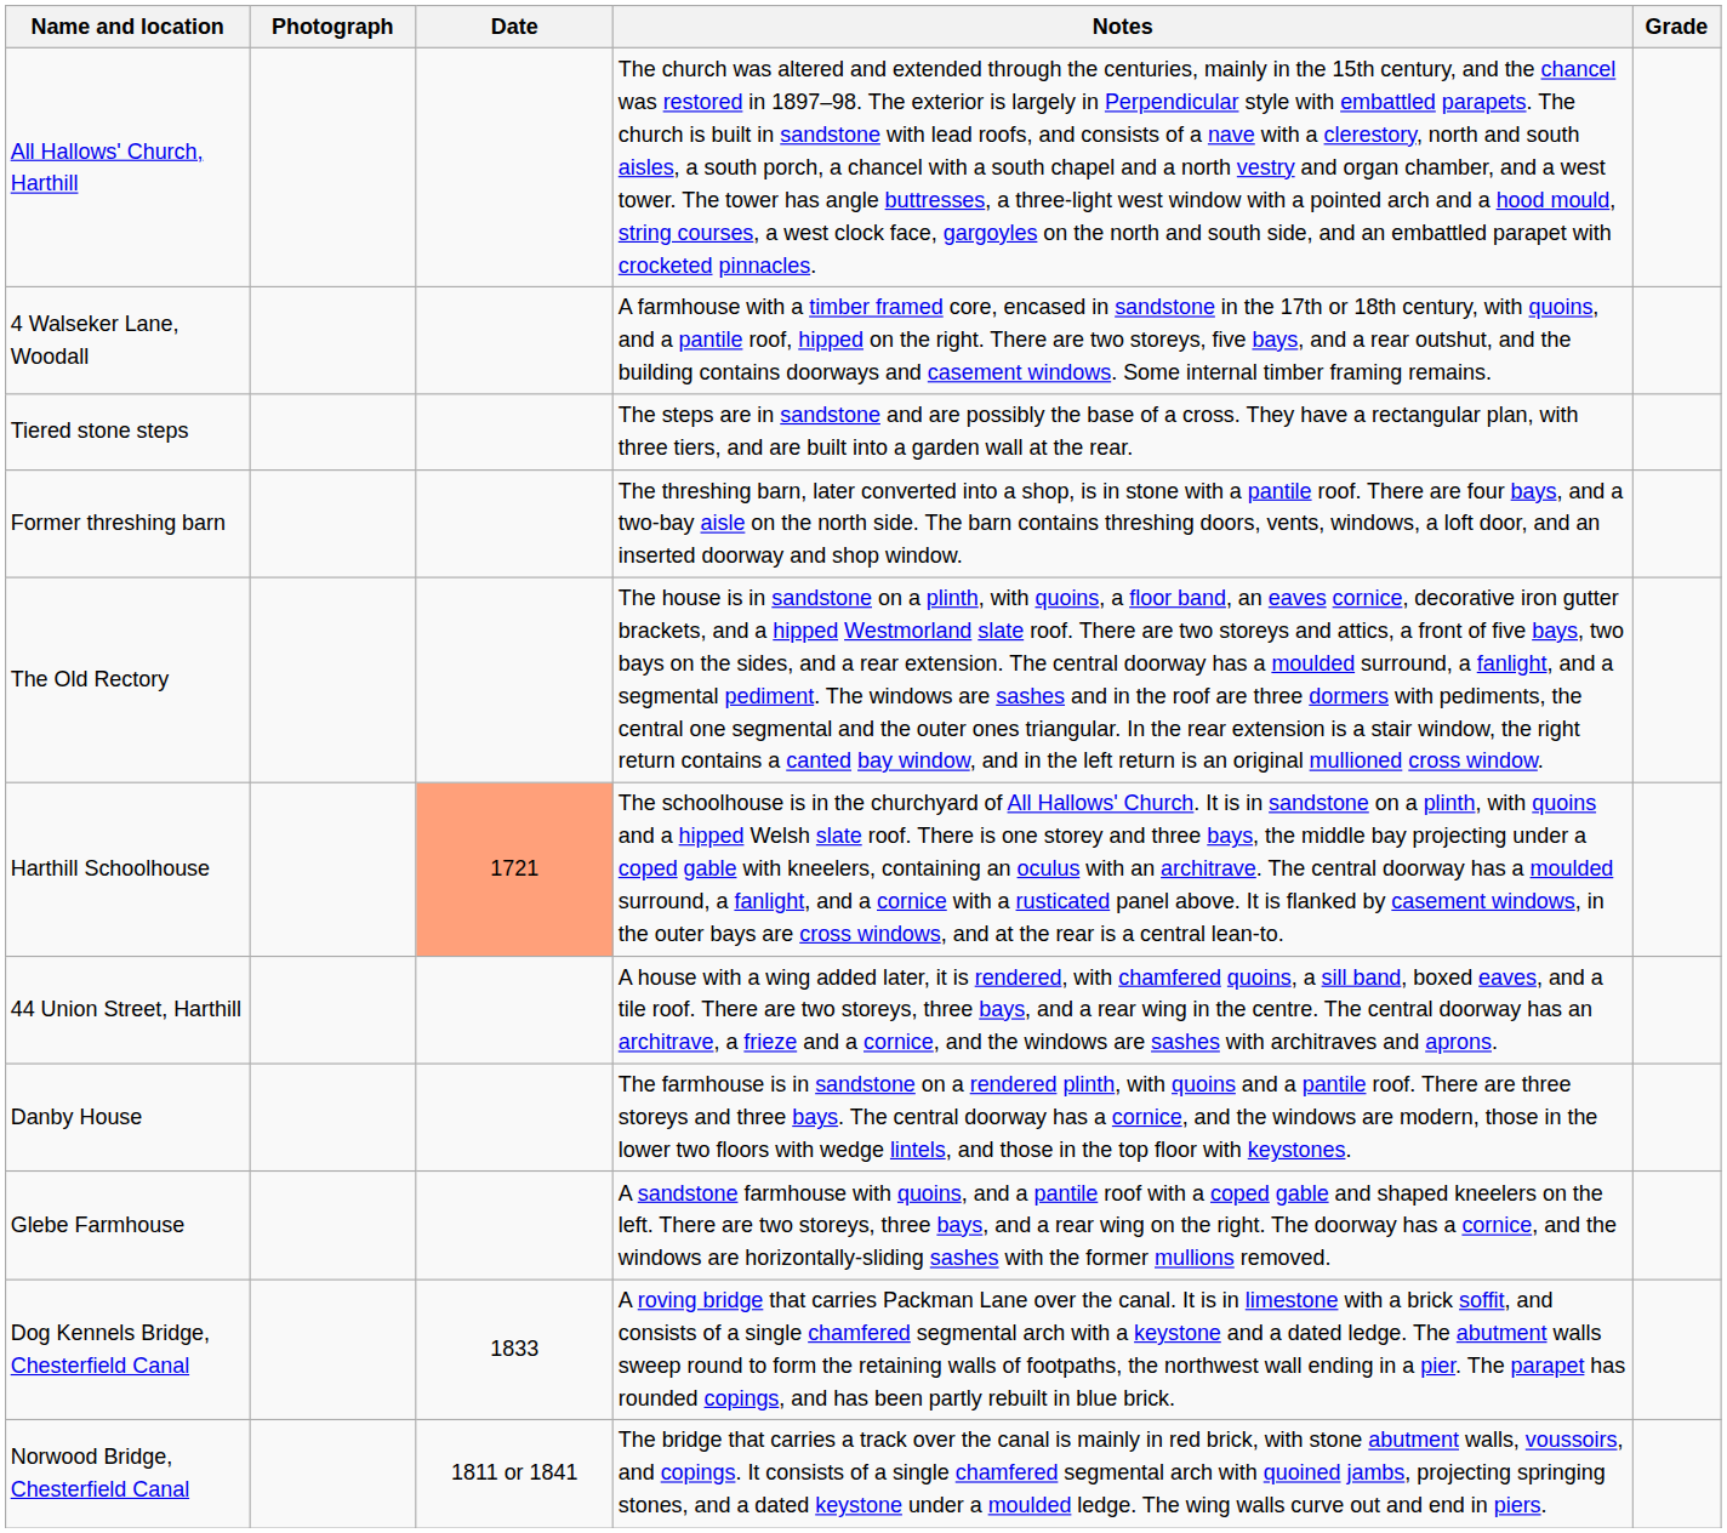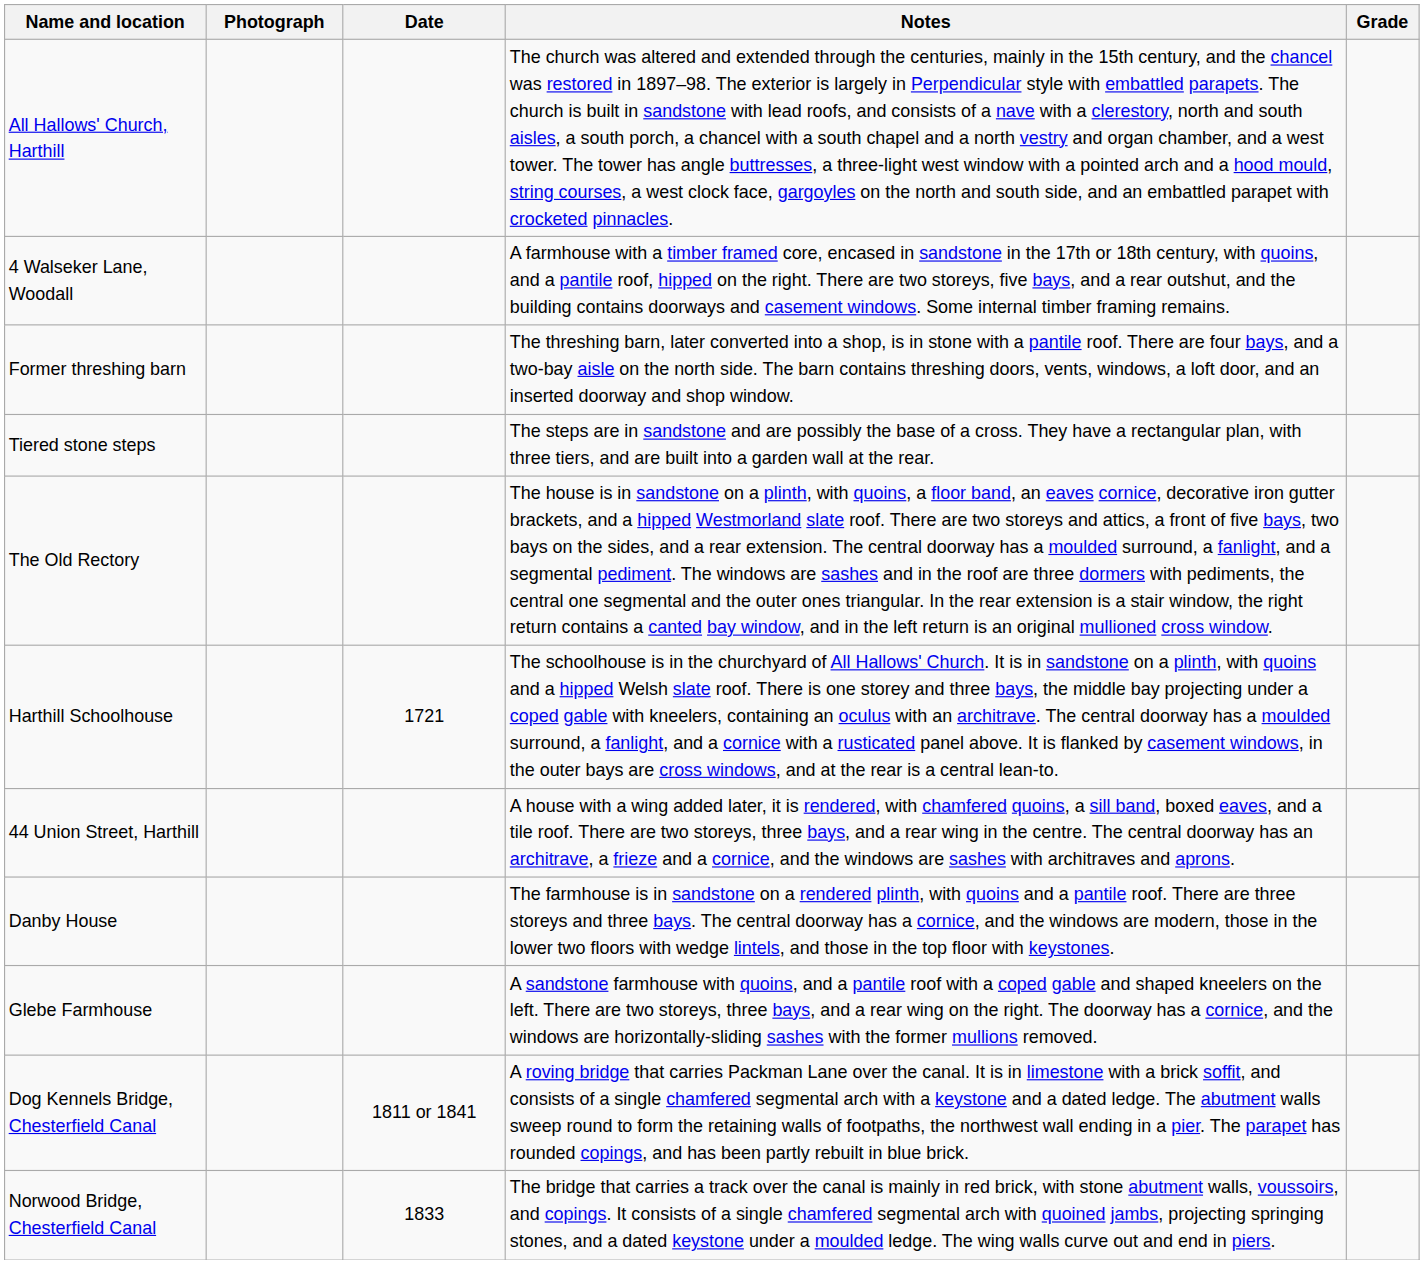 <table class="wikitable sortable plainrowheaders" style="width:100%; border:0; text-align:left; line-height:150%;">
 <tr>
 <th scope="col"  style="width:150px">Name and location</th>
 <th scope="col"  style="width:100px" class="unsortable">Photograph</th>
 <th scope="col"  style="width:120px">Date</th>
 <th scope="col"  style="width:650px" class="unsortable">Notes</th>
 <th scope="col"  style="width:50px">Grade</th>
 </tr>
 <tr>
 <td><a href='#'>All Hallows' Church, Harthill</a><br><small></small></td>
 <td></td>
 <td align="center"></td>
 <td>The church was altered and extended through the centuries, mainly in the 15th century, and the <a href='#'>chancel</a> was <a href='#'>restored</a> in 1897–98.  The exterior is largely in <a href='#'>Perpendicular</a> style with <a href='#'>embattled</a> <a href='#'>parapets</a>.  The church is built in <a href='#'>sandstone</a> with lead roofs, and consists of a <a href='#'>nave</a> with a <a href='#'>clerestory</a>, north and south <a href='#'>aisles</a>, a south porch, a chancel with a south chapel and a north <a href='#'>vestry</a> and organ chamber, and a west tower.  The tower has angle <a href='#'>buttresses</a>, a three-light west window with a pointed arch and a <a href='#'>hood mould</a>, <a href='#'>string courses</a>, a west clock face, <a href='#'>gargoyles</a> on the north and south side, and an embattled parapet with <a href='#'>crocketed</a> <a href='#'>pinnacles</a>.</td>
 <td align="center" ></td>
 </tr>
 <tr>
 <td>4 Walseker Lane, Woodall<br><small></small></td>
 <td></td>
 <td align="center"></td>
 <td>A farmhouse with a <a href='#'>timber framed</a> core, encased in <a href='#'>sandstone</a> in the 17th or 18th century, with <a href='#'>quoins</a>, and a <a href='#'>pantile</a> roof, <a href='#'>hipped</a> on the right.  There are two storeys, five <a href='#'>bays</a>, and a rear outshut, and the building contains doorways and <a href='#'>casement windows</a>.  Some internal timber framing remains.</td>
 <td align="center" ></td>
 </tr>
 <tr>
+<td>Former threshing barn<br><small></small></td>
+<td></td>
+<td align="center"></td>
+<td>The threshing barn, later converted into a shop, is in stone with a <a href='#'>pantile</a> roof.  There are four <a href='#'>bays</a>, and a two-bay <a href='#'>aisle</a> on the north side.  The barn contains threshing doors, vents, windows, a loft door, and an inserted doorway and shop window.</td>
+<td align="center" ></td>
+</tr>
+<tr>
 <td>Tiered stone steps<br><small></small></td>
 <td></td>
 <td align="center"></td>
 <td>The steps are in <a href='#'>sandstone</a> and are possibly the base of a cross.  They have a rectangular plan, with three tiers, and are built into a garden wall at the rear.</td>
-<td align="center" ></td>
-</tr>
-<tr>
-<td>Former threshing barn<br><small></small></td>
-<td></td>
-<td align="center"></td>
-<td>The threshing barn, later converted into a shop, is in stone with a <a href='#'>pantile</a> roof.  There are four <a href='#'>bays</a>, and a two-bay <a href='#'>aisle</a> on the north side.  The barn contains threshing doors, vents, windows, a loft door, and an inserted doorway and shop window.</td>
 <td align="center" ></td>
 </tr>
 <tr>
 <td>The Old Rectory<br><small></small></td>
 <td></td>
 <td align="center"></td>
 <td>The house is in <a href='#'>sandstone</a> on a <a href='#'>plinth</a>, with <a href='#'>quoins</a>, a <a href='#'>floor band</a>, an <a href='#'>eaves</a> <a href='#'>cornice</a>, decorative iron gutter brackets, and a <a href='#'>hipped</a> <a href='#'>Westmorland</a> <a href='#'>slate</a> roof.  There are two storeys and attics, a front of five <a href='#'>bays</a>, two bays on the sides, and a rear extension.  The central doorway has a <a href='#'>moulded</a> surround, a <a href='#'>fanlight</a>, and a segmental <a href='#'>pediment</a>.  The windows are <a href='#'>sashes</a> and in the roof are three <a href='#'>dormers</a> with pediments, the central one segmental and the outer ones triangular.  In the rear extension is a stair window, the right return contains a <a href='#'>canted</a> <a href='#'>bay window</a>, and in the left return is an original <a href='#'>mullioned</a> <a href='#'>cross window</a>.</td>
 <td align="center" ></td>
 </tr>
 <tr>
 <td>Harthill Schoolhouse<br><small></small></td>
 <td></td>
-<td align="center" style="background: lightsalmon;">1721</td>
+<td align="center">1721</td>
 <td>The schoolhouse is in the churchyard of <a href='#'>All Hallows' Church</a>.  It is in <a href='#'>sandstone</a> on a <a href='#'>plinth</a>, with <a href='#'>quoins</a> and a <a href='#'>hipped</a> Welsh <a href='#'>slate</a> roof.  There is one storey and three <a href='#'>bays</a>, the middle bay projecting under a <a href='#'>coped</a> <a href='#'>gable</a> with kneelers, containing an <a href='#'>oculus</a> with an <a href='#'>architrave</a>. The central doorway has a <a href='#'>moulded</a> surround, a <a href='#'>fanlight</a>, and a <a href='#'>cornice</a> with a <a href='#'>rusticated</a> panel above.  It is flanked by <a href='#'>casement windows</a>, in the outer bays are <a href='#'>cross windows</a>, and at the rear is a central lean-to.</td>
 <td align="center" ></td>
 </tr>
 <tr>
 <td>44 Union Street, Harthill<br><small></small></td>
 <td></td>
 <td align="center"></td>
 <td>A house with a wing added later, it is <a href='#'>rendered</a>, with <a href='#'>chamfered</a> <a href='#'>quoins</a>, a <a href='#'>sill band</a>, boxed <a href='#'>eaves</a>, and a tile roof.  There are two storeys, three <a href='#'>bays</a>, and a rear wing in the centre.  The central doorway has an <a href='#'>architrave</a>, a <a href='#'>frieze</a> and a <a href='#'>cornice</a>, and the windows are <a href='#'>sashes</a> with architraves and <a href='#'>aprons</a>.</td>
 <td align="center" ></td>
 </tr>
 <tr>
 <td>Danby House<br><small></small></td>
 <td></td>
 <td align="center"></td>
 <td>The farmhouse is in <a href='#'>sandstone</a> on a <a href='#'>rendered</a> <a href='#'>plinth</a>, with <a href='#'>quoins</a> and a <a href='#'>pantile</a> roof.  There are three storeys and three <a href='#'>bays</a>.  The central doorway has a <a href='#'>cornice</a>, and the windows are modern, those in the lower two floors with wedge <a href='#'>lintels</a>, and those in the top floor with <a href='#'>keystones</a>.</td>
 <td align="center" ></td>
 </tr>
 <tr>
 <td>Glebe Farmhouse<br><small></small></td>
 <td></td>
 <td align="center"></td>
 <td>A <a href='#'>sandstone</a> farmhouse with <a href='#'>quoins</a>, and a <a href='#'>pantile</a> roof with a <a href='#'>coped</a> <a href='#'>gable</a> and shaped kneelers on the left.  There are two storeys, three <a href='#'>bays</a>, and a rear wing on the right.  The doorway has a <a href='#'>cornice</a>, and the windows are horizontally-sliding <a href='#'>sashes</a> with the former <a href='#'>mullions</a> removed.</td>
 <td align="center" ></td>
 </tr>
 <tr>
 <td>Dog Kennels Bridge,<br><a href='#'>Chesterfield Canal</a><br><small></small></td>
 <td></td>
-<td align="center">1833</td>
+<td align="center">1811 or 1841</td>
 <td>A <a href='#'>roving bridge</a> that carries Packman Lane over the canal.  It is in <a href='#'>limestone</a> with a brick <a href='#'>soffit</a>, and consists of a single <a href='#'>chamfered</a> segmental arch with a <a href='#'>keystone</a> and a dated ledge.  The <a href='#'>abutment</a> walls sweep round to form the retaining walls of footpaths, the northwest wall ending in a <a href='#'>pier</a>.  The <a href='#'>parapet</a> has rounded <a href='#'>copings</a>, and has been partly rebuilt in blue brick.</td>
 <td align="center" ></td>
 </tr>
 <tr>
 <td>Norwood Bridge,<br><a href='#'>Chesterfield Canal</a><br><small></small></td>
 <td></td>
-<td align="center">1811 or 1841</td>
+<td align="center">1833</td>
 <td>The bridge that carries a track over the canal is mainly in red brick, with stone <a href='#'>abutment</a> walls, <a href='#'>voussoirs</a>, and <a href='#'>copings</a>.  It consists of a single <a href='#'>chamfered</a> segmental arch with <a href='#'>quoined</a> <a href='#'>jambs</a>, projecting springing stones, and a dated <a href='#'>keystone</a> under a <a href='#'>moulded</a> ledge.  The wing walls curve out and end in <a href='#'>piers</a>.</td>
 <td align="center" ></td>
 </tr>
 <tr>
 </tr>
 </table>
